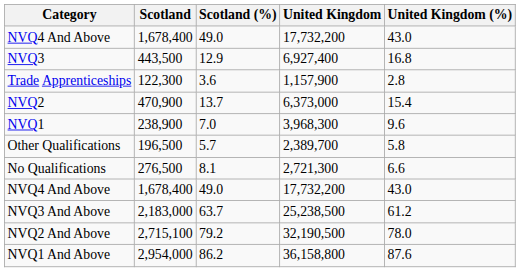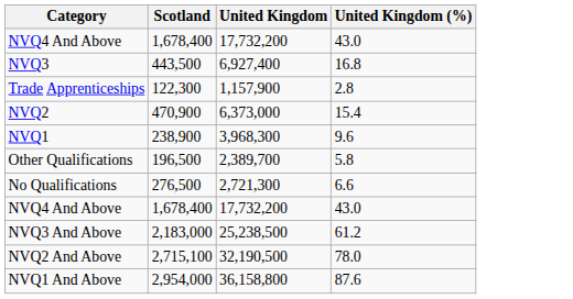 <table class="wikitable sortable static-row-numbers static-row-header-text">
 <tr>
 <th>Category</th>
 <th>Scotland</th>
-<th>Scotland (%)</th>
 <th>United Kingdom</th>
 <th>United Kingdom (%)</th>
 </tr>
 <tr>
 <td><a href='#'>NVQ</a>4 And Above</td>
 <td>1,678,400</td>
-<td>49.0</td>
 <td>17,732,200</td>
 <td>43.0</td>
 </tr>
 <tr>
 <td><a href='#'>NVQ</a>3</td>
 <td>443,500</td>
-<td>12.9</td>
 <td>6,927,400</td>
 <td>16.8</td>
 </tr>
 <tr>
 <td><a href='#'>Trade</a> <a href='#'>Apprenticeships</a></td>
 <td>122,300</td>
-<td>3.6</td>
 <td>1,157,900</td>
 <td>2.8</td>
 </tr>
 <tr>
 <td><a href='#'>NVQ</a>2</td>
 <td>470,900</td>
-<td>13.7</td>
 <td>6,373,000</td>
 <td>15.4</td>
 </tr>
 <tr>
 <td><a href='#'>NVQ</a>1</td>
 <td>238,900</td>
-<td>7.0</td>
 <td>3,968,300</td>
 <td>9.6</td>
 </tr>
 <tr>
 <td>Other Qualifications</td>
 <td>196,500</td>
-<td>5.7</td>
 <td>2,389,700</td>
 <td>5.8</td>
 </tr>
 <tr>
 <td>No Qualifications</td>
 <td>276,500</td>
-<td>8.1</td>
 <td>2,721,300</td>
 <td>6.6</td>
 </tr>
 <tr>
 <td>NVQ4 And Above</td>
 <td>1,678,400</td>
-<td>49.0</td>
 <td>17,732,200</td>
 <td>43.0</td>
 </tr>
 <tr>
 <td>NVQ3 And Above</td>
 <td>2,183,000</td>
-<td>63.7</td>
 <td>25,238,500</td>
 <td>61.2</td>
 </tr>
 <tr>
 <td>NVQ2 And Above</td>
 <td>2,715,100</td>
-<td>79.2</td>
 <td>32,190,500</td>
 <td>78.0</td>
 </tr>
 <tr>
 <td>NVQ1 And Above</td>
 <td>2,954,000</td>
-<td>86.2</td>
 <td>36,158,800</td>
 <td>87.6</td>
 </tr>
 </table>
